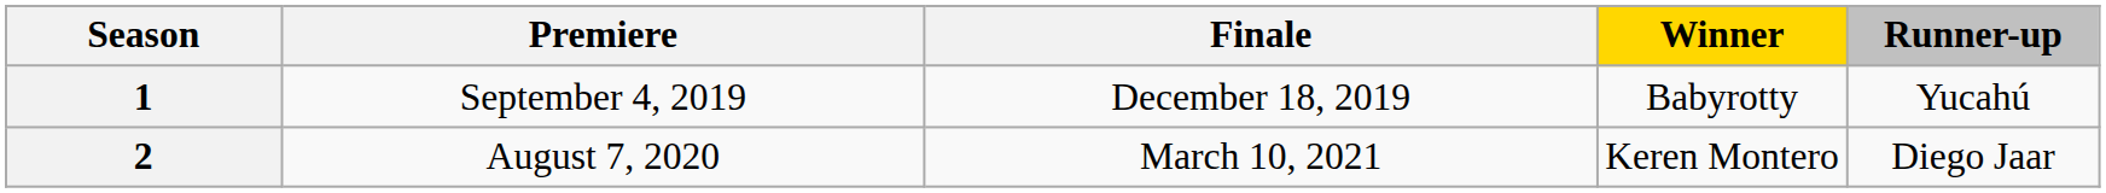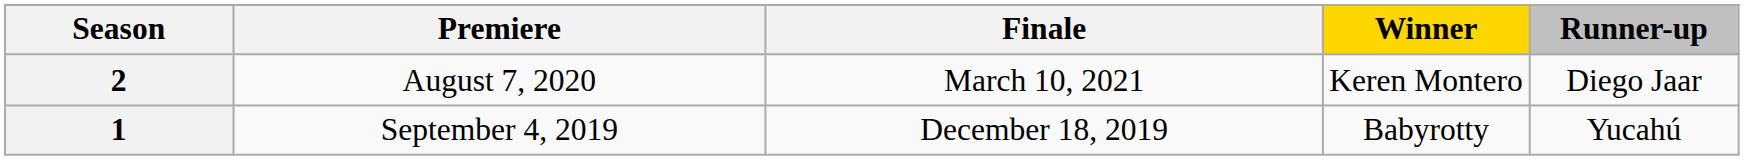 <table class="wikitable" style="text-align:center; font-size:100%;">
 <tr>
 <th>Season</th>
 <th>Premiere</th>
 <th>Finale</th>
 <th style="width:12%; background:gold;" align="center">Winner</th>
 <th style="width:12%; background:silver;" align="center">Runner-up</th>
 </tr>
 <tr>
+<th scope="row">2</th>
+<td>August 7, 2020</td>
+<td>March 10, 2021</td>
+<td>Keren Montero</td>
+<td>Diego Jaar</td>
+</tr>
+<tr>
 <th scope="row">1</th>
 <td>September 4, 2019</td>
 <td>December 18, 2019</td>
 <td>Babyrotty</td>
 <td>Yucahú</td>
 </tr>
-<tr>
-<th scope="row">2</th>
-<td>August 7, 2020</td>
-<td>March 10, 2021</td>
-<td>Keren Montero</td>
-<td>Diego Jaar</td>
-</tr>
 </table>
